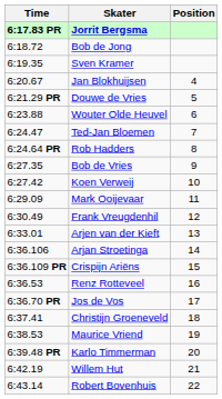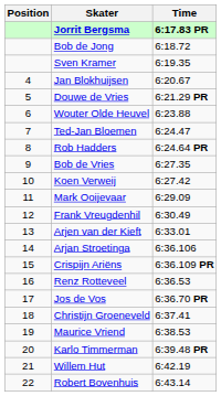 <table class="wikitable">
 <tr>
+<th>Position</th>
+<th>Skater</th>
 <th>Time</th>
-<th>Skater</th>
-<th>Position</th>
 </tr>
 <tr bgcolor=ccffcc>
+<td align="center"></td>
+<td><strong><a href='#'>Jorrit Bergsma</a></strong></td>
 <td><strong>6:17.83</strong> <strong>PR</strong></td>
-<td><strong><a href='#'>Jorrit Bergsma</a></strong></td>
-<td align="center"></td>
 </tr>
 <tr>
+<td align="center"></td>
+<td><a href='#'>Bob de Jong</a></td>
 <td>6:18.72</td>
-<td><a href='#'>Bob de Jong</a></td>
-<td align="center"></td>
 </tr>
 <tr>
+<td align="center"></td>
+<td><a href='#'>Sven Kramer</a></td>
 <td>6:19.35</td>
-<td><a href='#'>Sven Kramer</a></td>
-<td align="center"></td>
 </tr>
 <tr>
+<td align="center">4</td>
+<td><a href='#'>Jan Blokhuijsen</a></td>
 <td>6:20.67</td>
-<td><a href='#'>Jan Blokhuijsen</a></td>
-<td align="center">4</td>
 </tr>
 <tr>
+<td align="center">5</td>
+<td><a href='#'>Douwe de Vries</a></td>
 <td>6:21.29 <strong>PR</strong></td>
-<td><a href='#'>Douwe de Vries</a></td>
-<td align="center">5</td>
 </tr>
 <tr>
+<td align="center">6</td>
+<td><a href='#'>Wouter Olde Heuvel</a></td>
 <td>6:23.88</td>
-<td><a href='#'>Wouter Olde Heuvel</a></td>
-<td align="center">6</td>
 </tr>
 <tr>
+<td align="center">7</td>
+<td><a href='#'>Ted-Jan Bloemen</a></td>
 <td>6:24.47</td>
-<td><a href='#'>Ted-Jan Bloemen</a></td>
-<td align="center">7</td>
 </tr>
 <tr>
+<td align="center">8</td>
+<td><a href='#'>Rob Hadders</a></td>
 <td>6:24.64 <strong>PR</strong></td>
-<td><a href='#'>Rob Hadders</a></td>
-<td align="center">8</td>
 </tr>
 <tr>
+<td align="center">9</td>
+<td><a href='#'>Bob de Vries</a></td>
 <td>6:27.35</td>
-<td><a href='#'>Bob de Vries</a></td>
-<td align="center">9</td>
 </tr>
 <tr>
+<td align="center">10</td>
+<td><a href='#'>Koen Verweij</a></td>
 <td>6:27.42</td>
-<td><a href='#'>Koen Verweij</a></td>
-<td align="center">10</td>
 </tr>
 <tr>
+<td align="center">11</td>
+<td><a href='#'>Mark Ooijevaar</a></td>
 <td>6:29.09</td>
-<td><a href='#'>Mark Ooijevaar</a></td>
-<td align="center">11</td>
 </tr>
 <tr>
+<td align="center">12</td>
+<td><a href='#'>Frank Vreugdenhil</a></td>
 <td>6:30.49</td>
-<td><a href='#'>Frank Vreugdenhil</a></td>
-<td align="center">12</td>
 </tr>
 <tr>
+<td align="center">13</td>
+<td><a href='#'>Arjen van der Kieft</a></td>
 <td>6:33.01</td>
-<td><a href='#'>Arjen van der Kieft</a></td>
-<td align="center">13</td>
 </tr>
 <tr>
+<td align="center">14</td>
+<td><a href='#'>Arjan Stroetinga</a></td>
 <td>6:36.106</td>
-<td><a href='#'>Arjan Stroetinga</a></td>
-<td align="center">14</td>
 </tr>
 <tr>
+<td align="center">15</td>
+<td><a href='#'>Crispijn Ariëns</a></td>
 <td>6:36.109 <strong>PR</strong></td>
-<td><a href='#'>Crispijn Ariëns</a></td>
-<td align="center">15</td>
 </tr>
 <tr>
+<td align="center">16</td>
+<td><a href='#'>Renz Rotteveel</a></td>
 <td>6:36.53</td>
-<td><a href='#'>Renz Rotteveel</a></td>
-<td align="center">16</td>
 </tr>
 <tr>
+<td align="center">17</td>
+<td><a href='#'>Jos de Vos</a></td>
 <td>6:36.70 <strong>PR</strong></td>
-<td><a href='#'>Jos de Vos</a></td>
-<td align="center">17</td>
 </tr>
 <tr>
+<td align="center">18</td>
+<td><a href='#'>Christijn Groeneveld</a></td>
 <td>6:37.41</td>
-<td><a href='#'>Christijn Groeneveld</a></td>
-<td align="center">18</td>
 </tr>
 <tr>
+<td align="center">19</td>
+<td><a href='#'>Maurice Vriend</a></td>
 <td>6:38.53</td>
-<td><a href='#'>Maurice Vriend</a></td>
-<td align="center">19</td>
 </tr>
 <tr>
+<td align="center">20</td>
+<td><a href='#'>Karlo Timmerman</a></td>
 <td>6:39.48 <strong>PR</strong></td>
-<td><a href='#'>Karlo Timmerman</a></td>
-<td align="center">20</td>
 </tr>
 <tr>
+<td align="center">21</td>
+<td><a href='#'>Willem Hut</a></td>
 <td>6:42.19</td>
-<td><a href='#'>Willem Hut</a></td>
-<td align="center">21</td>
 </tr>
 <tr>
+<td align="center">22</td>
+<td><a href='#'>Robert Bovenhuis</a></td>
 <td>6:43.14</td>
-<td><a href='#'>Robert Bovenhuis</a></td>
-<td align="center">22</td>
 </tr>
 </table>
